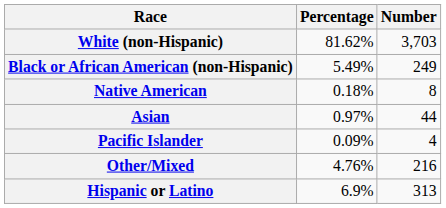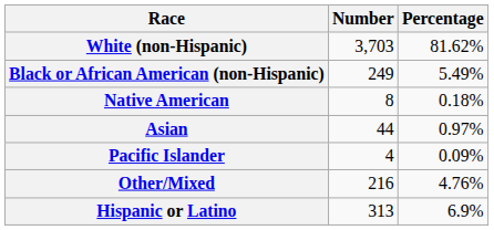 <table class="wikitable" style="text-align:right">
 <tr>
 <th scope="col">Race</th>
+<th scope="col">Number</th>
 <th scope="col">Percentage</th>
-<th scope="col">Number</th>
 </tr>
 <tr>
 <th scope="row"><a href='#'>White</a> (non-Hispanic)</th>
+<td>3,703</td>
 <td>81.62%</td>
-<td>3,703</td>
 </tr>
 <tr>
 <th scope="row"><a href='#'>Black or African American</a> (non-Hispanic)</th>
+<td>249</td>
 <td>5.49%</td>
-<td>249</td>
 </tr>
 <tr>
 <th scope="row"><a href='#'>Native American</a></th>
+<td>8</td>
 <td>0.18%</td>
-<td>8</td>
 </tr>
 <tr>
 <th scope="row"><a href='#'>Asian</a></th>
+<td>44</td>
 <td>0.97%</td>
-<td>44</td>
 </tr>
 <tr>
 <th scope="row"><a href='#'>Pacific Islander</a></th>
+<td>4</td>
 <td>0.09%</td>
-<td>4</td>
 </tr>
 <tr>
 <th scope="row"><a href='#'>Other/Mixed</a></th>
+<td>216</td>
 <td>4.76%</td>
-<td>216</td>
 </tr>
 <tr>
 <th scope="row"><a href='#'>Hispanic</a> or <a href='#'>Latino</a></th>
+<td>313</td>
 <td>6.9%</td>
-<td>313</td>
 </tr>
 </table>
